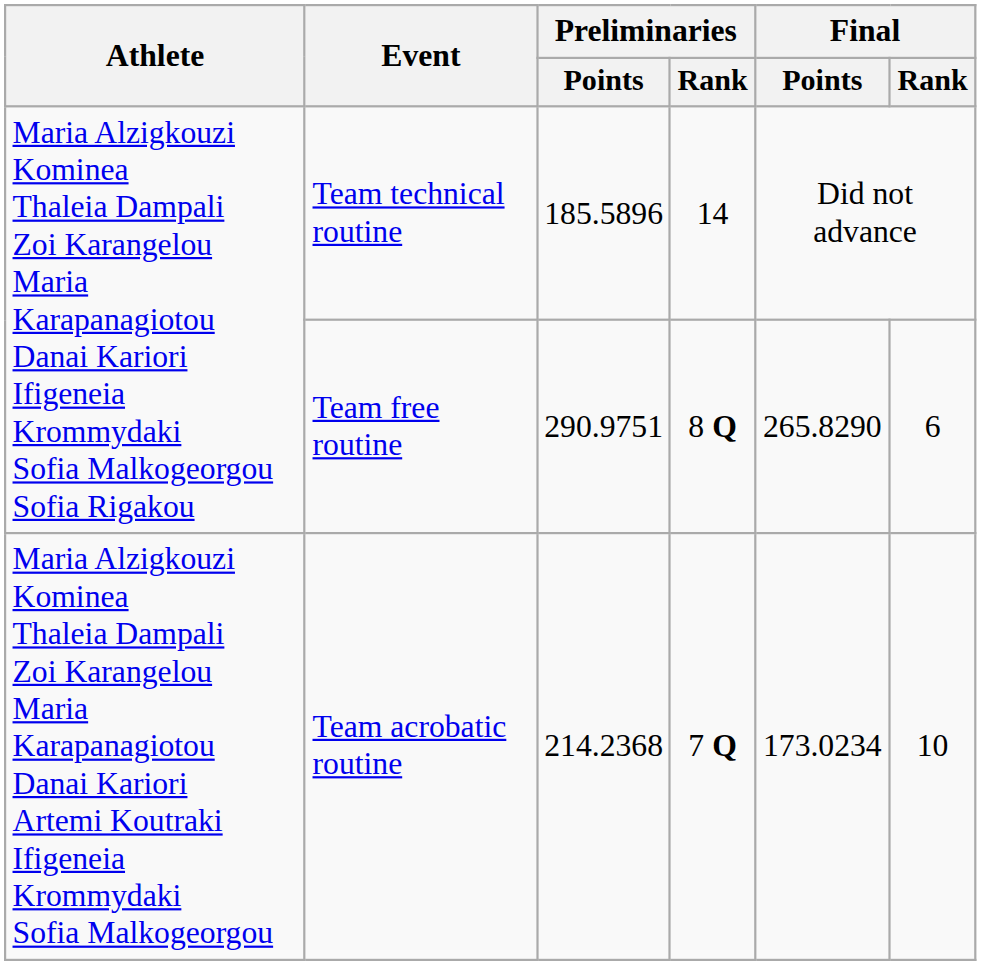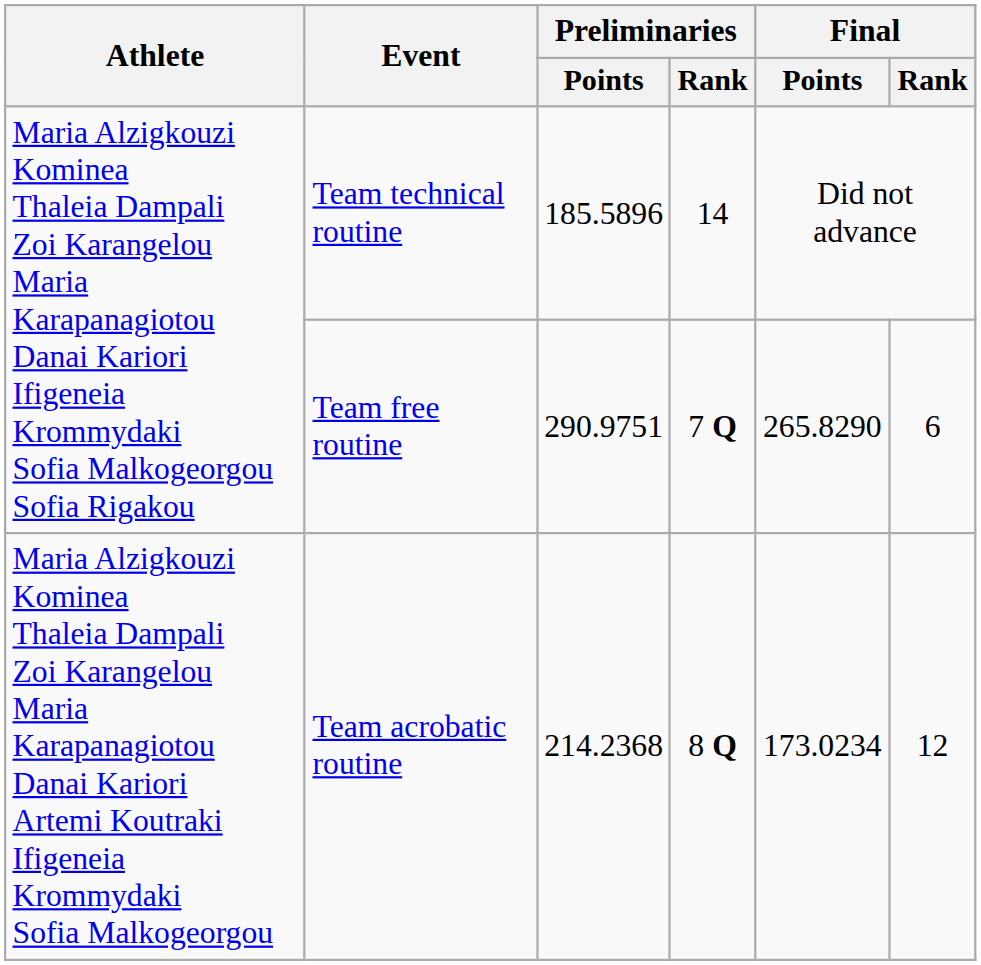 <table class="wikitable" style="text-align:center; font-size:90%; width:50%;">
 <tr>
 <th rowspan="2">Athlete</th>
 <th rowspan="2">Event</th>
 <th colspan="2">Preliminaries</th>
 <th colspan="2">Final</th>
 </tr>
 <tr style="font-size:95%">
 <th>Points</th>
 <th>Rank</th>
 <th>Points</th>
 <th>Rank</th>
 </tr>
 <tr>
 <td align=left rowspan=2><a href='#'>Maria Alzigkouzi Kominea</a><br><a href='#'>Thaleia Dampali</a><br><a href='#'>Zoi Karangelou</a><br><a href='#'>Maria Karapanagiotou</a><br><a href='#'>Danai Kariori</a><br><a href='#'>Ifigeneia Krommydaki</a><br><a href='#'>Sofia Malkogeorgou</a><br><a href='#'>Sofia Rigakou</a></td>
 <td align=left><a href='#'>Team technical routine</a></td>
 <td>185.5896</td>
 <td>14</td>
 <td colspan=2>Did not advance</td>
 </tr>
 <tr>
 <td align=left><a href='#'>Team free routine</a></td>
 <td>290.9751</td>
-<td>8 <strong>Q</strong></td>
+<td>7 <strong>Q</strong></td>
 <td>265.8290</td>
 <td>6</td>
 </tr>
 <tr>
 <td align=left><a href='#'>Maria Alzigkouzi Kominea</a><br><a href='#'>Thaleia Dampali</a><br><a href='#'>Zoi Karangelou</a><br><a href='#'>Maria Karapanagiotou</a><br><a href='#'>Danai Kariori</a><br><a href='#'>Artemi Koutraki</a><br><a href='#'>Ifigeneia Krommydaki</a><br><a href='#'>Sofia Malkogeorgou</a></td>
 <td align=left><a href='#'>Team acrobatic routine</a></td>
 <td>214.2368</td>
-<td>7 <strong>Q</strong></td>
+<td>8 <strong>Q</strong></td>
 <td>173.0234</td>
-<td>10</td>
+<td>12</td>
 </tr>
 </table>
